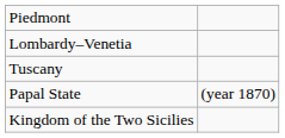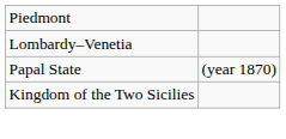 <table class="wikitable">
 <tr>
 <td>Piedmont</td>
 <td></td>
 </tr>
 <tr>
 <td>Lombardy–Venetia</td>
-<td></td>
-</tr>
-<tr>
-<td>Tuscany</td>
 <td></td>
 </tr>
 <tr>
 <td>Papal State</td>
 <td> (year 1870)</td>
 </tr>
 <tr>
 <td>Kingdom of the Two Sicilies</td>
 <td></td>
 </tr>
 </table>
